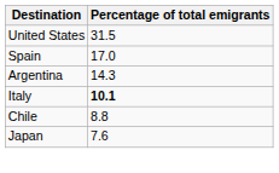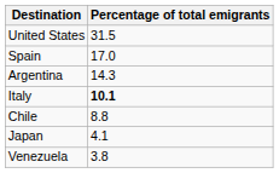 <table class="wikitable">
 <tr>
 <th>Destination</th>
 <th>Percentage of total emigrants</th>
 </tr>
 <tr>
 <td>United States</td>
 <td>31.5</td>
 </tr>
 <tr>
 <td>Spain</td>
 <td>17.0</td>
 </tr>
 <tr>
 <td>Argentina</td>
 <td>14.3</td>
 </tr>
 <tr>
 <td>Italy</td>
 <td><strong>10.1</strong></td>
 </tr>
 <tr>
 <td>Chile</td>
 <td>8.8</td>
 </tr>
 <tr>
 <td>Japan</td>
-<td>7.6</td>
+<td>4.1</td>
+</tr>
+<tr>
+<td>Venezuela</td>
+<td>3.8</td>
 </tr>
 </table>
